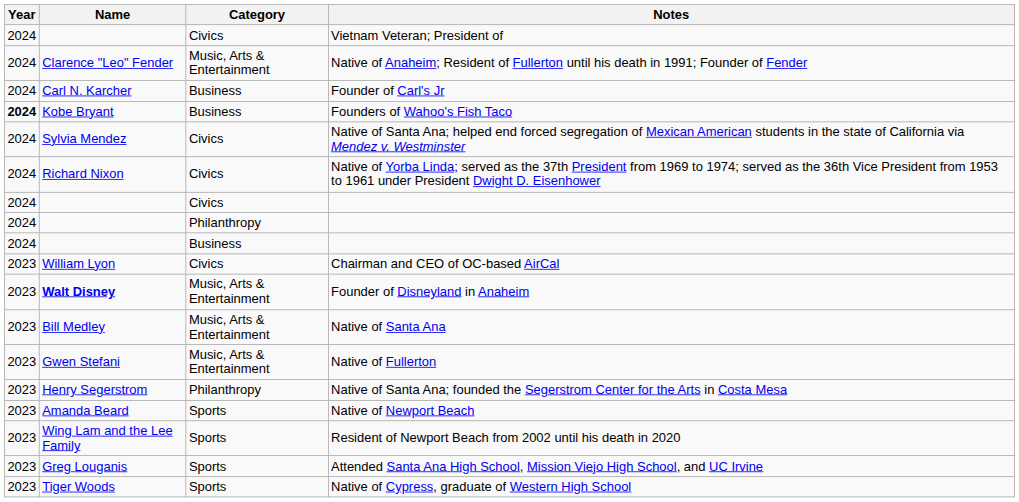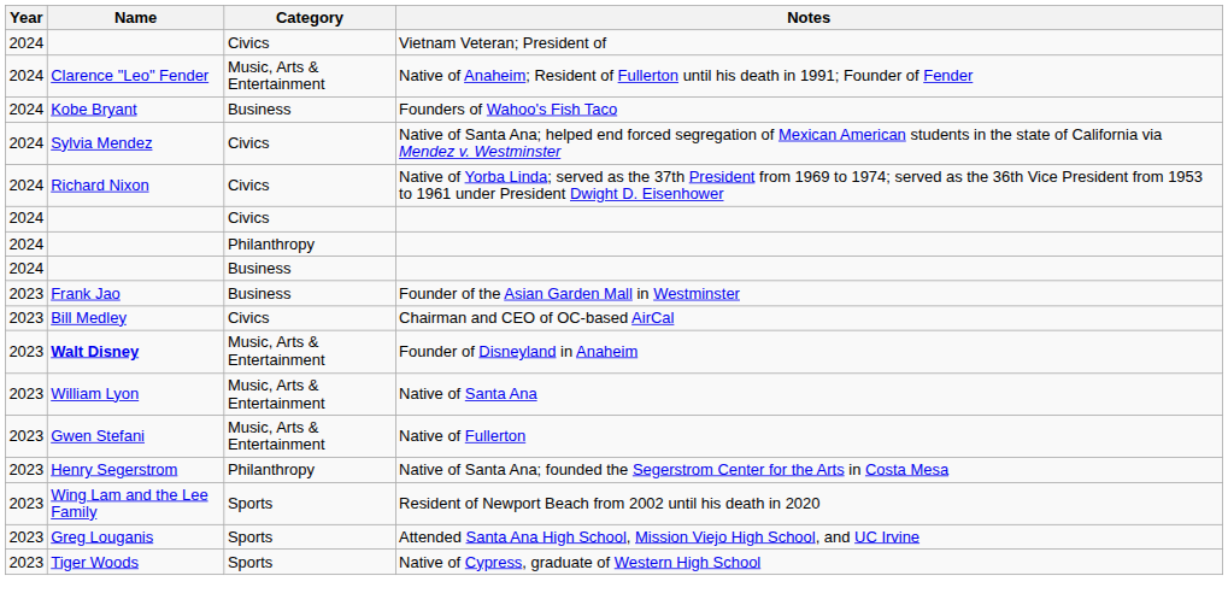 <table class="wikitable">
 <tr>
 <th>Year</th>
 <th>Name</th>
 <th>Category</th>
 <th>Notes</th>
 </tr>
 <tr>
 <td>2024</td>
 <td></td>
 <td>Civics</td>
 <td>Vietnam Veteran; President of </td>
 </tr>
 <tr>
 <td>2024</td>
 <td><a href='#'>Clarence "Leo" Fender</a></td>
 <td>Music, Arts & Entertainment</td>
 <td>Native of <a href='#'>Anaheim</a>; Resident of <a href='#'>Fullerton</a> until his death in 1991; Founder of <a href='#'>Fender</a></td>
 </tr>
 <tr>
 <td>2024</td>
-<td><a href='#'>Carl N. Karcher</a></td>
-<td>Business</td>
-<td>Founder of <a href='#'>Carl's Jr</a></td>
-</tr>
-<tr>
-<td><strong>2024</strong></td>
 <td><a href='#'>Kobe Bryant</a></td>
 <td>Business</td>
 <td>Founders of <a href='#'>Wahoo's Fish Taco</a></td>
 </tr>
 <tr>
 <td>2024</td>
 <td><a href='#'>Sylvia Mendez</a></td>
 <td>Civics</td>
 <td>Native of Santa Ana; helped end forced segregation of <a href='#'>Mexican American</a> students in the state of California via <em><a href='#'>Mendez v. Westminster</a></em></td>
 </tr>
 <tr>
 <td>2024</td>
 <td><a href='#'>Richard Nixon</a></td>
 <td>Civics</td>
 <td>Native of <a href='#'>Yorba Linda</a>; served as the 37th <a href='#'>President</a> from 1969 to 1974; served as the 36th Vice President from 1953 to 1961 under President <a href='#'>Dwight D. Eisenhower</a></td>
 </tr>
 <tr>
 <td>2024</td>
 <td></td>
 <td>Civics</td>
 <td></td>
 </tr>
 <tr>
 <td>2024</td>
 <td></td>
 <td>Philanthropy</td>
 <td></td>
 </tr>
 <tr>
 <td>2024</td>
 <td></td>
 <td>Business</td>
 <td></td>
 </tr>
 <tr>
 <td>2023</td>
-<td><a href='#'>William Lyon</a></td>
+<td><a href='#'>Frank Jao</a></td>
+<td>Business</td>
+<td>Founder of the <a href='#'>Asian Garden Mall</a> in <a href='#'>Westminster</a></td>
+</tr>
+<tr>
+<td>2023</td>
+<td><a href='#'>Bill Medley</a></td>
 <td>Civics</td>
 <td>Chairman and CEO of OC-based <a href='#'>AirCal</a></td>
 </tr>
 <tr>
 <td>2023</td>
 <td><strong><a href='#'>Walt Disney</a></strong></td>
 <td>Music, Arts & Entertainment</td>
 <td>Founder of <a href='#'>Disneyland</a> in <a href='#'>Anaheim</a></td>
 </tr>
 <tr>
 <td>2023</td>
-<td><a href='#'>Bill Medley</a></td>
+<td><a href='#'>William Lyon</a></td>
 <td>Music, Arts & Entertainment</td>
 <td>Native of <a href='#'>Santa Ana</a></td>
 </tr>
 <tr>
 <td>2023</td>
 <td><a href='#'>Gwen Stefani</a></td>
 <td>Music, Arts & Entertainment</td>
 <td>Native of <a href='#'>Fullerton</a></td>
 </tr>
 <tr>
 <td>2023</td>
 <td><a href='#'>Henry Segerstrom</a></td>
 <td>Philanthropy</td>
 <td>Native of Santa Ana; founded the <a href='#'>Segerstrom Center for the Arts</a> in <a href='#'>Costa Mesa</a></td>
-</tr>
-<tr>
-<td>2023</td>
-<td><a href='#'>Amanda Beard</a></td>
-<td>Sports</td>
-<td>Native of <a href='#'>Newport Beach</a></td>
 </tr>
 <tr>
 <td>2023</td>
 <td><a href='#'>Wing Lam and the Lee Family</a></td>
 <td>Sports</td>
 <td>Resident of Newport Beach from 2002 until his death in 2020</td>
 </tr>
 <tr>
 <td>2023</td>
 <td><a href='#'>Greg Louganis</a></td>
 <td>Sports</td>
 <td>Attended <a href='#'>Santa Ana High School</a>, <a href='#'>Mission Viejo High School</a>, and <a href='#'>UC Irvine</a></td>
 </tr>
 <tr>
 <td>2023</td>
 <td><a href='#'>Tiger Woods</a></td>
 <td>Sports</td>
 <td>Native of <a href='#'>Cypress</a>, graduate of <a href='#'>Western High School</a></td>
 </tr>
 </table>
